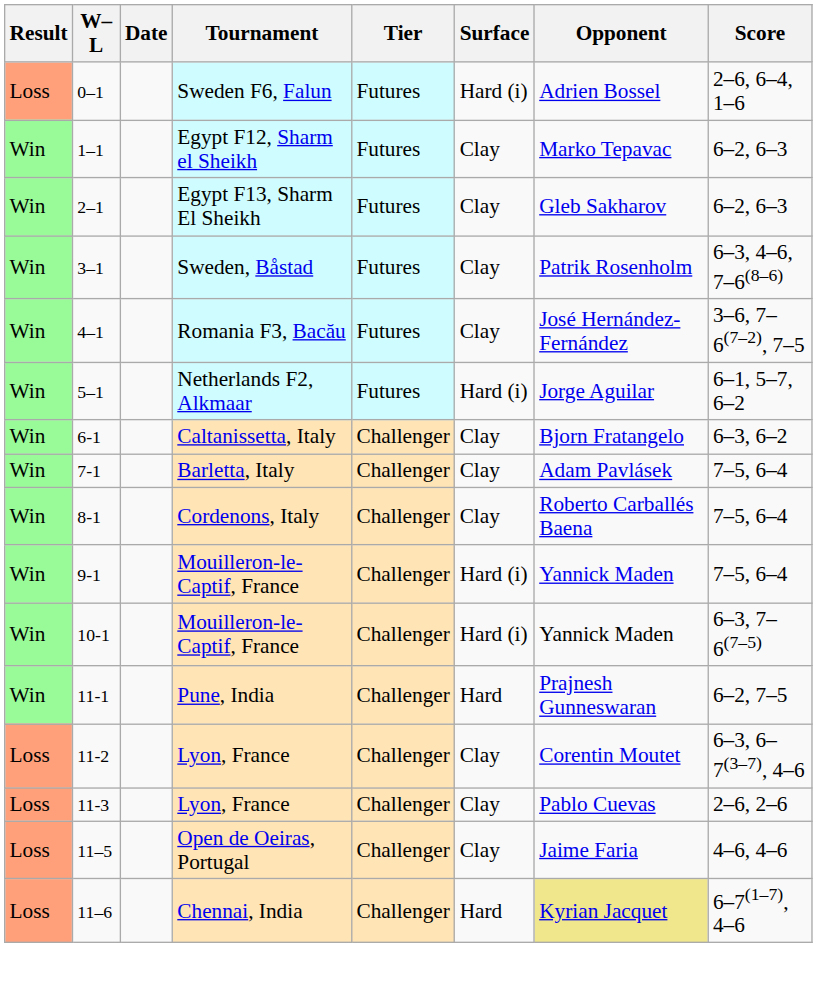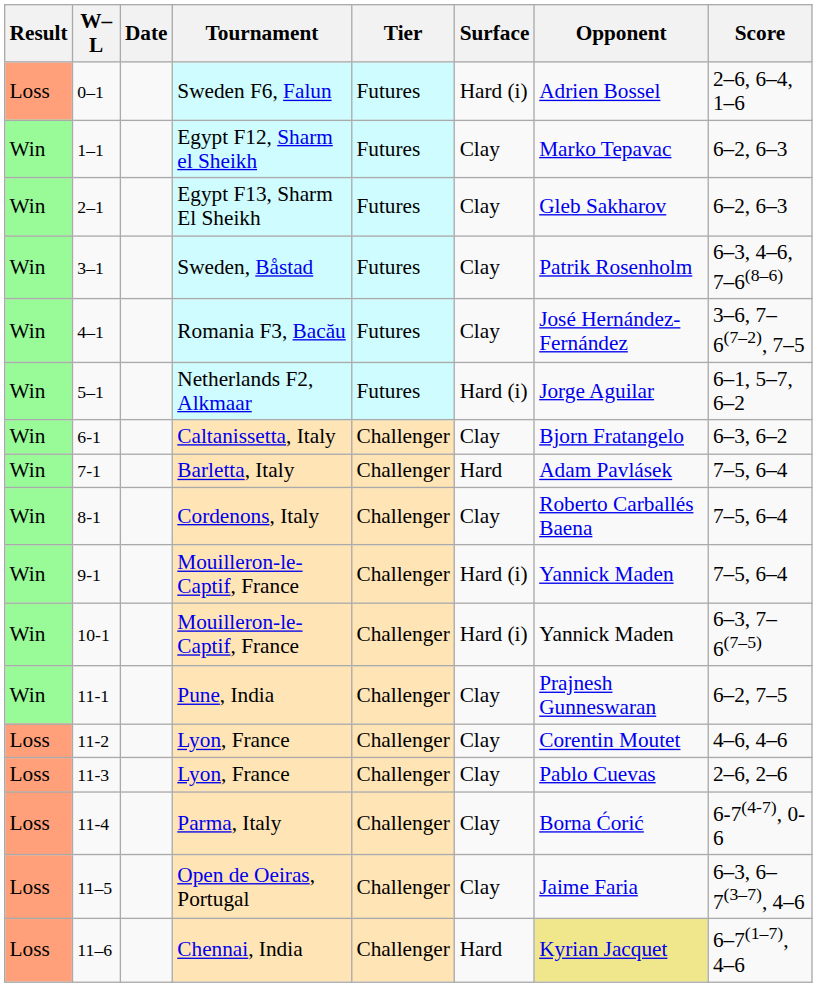 <table class="sortable wikitable">
 <tr>
 <th>Result</th>
 <th class="unsortable">W–L</th>
 <th>Date</th>
 <th>Tournament</th>
 <th>Tier</th>
 <th>Surface</th>
 <th>Opponent</th>
 <th class="unsortable">Score</th>
 </tr>
 <tr>
 <td bgcolor=ffa07a>Loss</td>
 <td><small>0–1</small></td>
 <td></td>
 <td bgcolor=cffcff>Sweden F6, <a href='#'>Falun</a></td>
 <td bgcolor=cffcff>Futures</td>
 <td>Hard (i)</td>
 <td> <a href='#'>Adrien Bossel</a></td>
 <td>2–6, 6–4, 1–6</td>
 </tr>
 <tr>
 <td bgcolor=98fb98>Win</td>
 <td><small>1–1</small></td>
 <td></td>
 <td bgcolor=cffcff>Egypt F12, <a href='#'>Sharm el Sheikh</a></td>
 <td bgcolor=cffcff>Futures</td>
 <td>Clay</td>
 <td> <a href='#'>Marko Tepavac</a></td>
 <td>6–2, 6–3</td>
 </tr>
 <tr>
 <td bgcolor=98fb98>Win</td>
 <td><small>2–1</small></td>
 <td></td>
 <td bgcolor=cffcff>Egypt F13, Sharm El Sheikh</td>
 <td bgcolor=cffcff>Futures</td>
 <td>Clay</td>
 <td> <a href='#'>Gleb Sakharov</a></td>
 <td>6–2, 6–3</td>
 </tr>
 <tr>
 <td bgcolor=98fb98>Win</td>
 <td><small>3–1</small></td>
 <td></td>
 <td bgcolor=cffcff>Sweden, <a href='#'>Båstad</a></td>
 <td bgcolor=cffcff>Futures</td>
 <td>Clay</td>
 <td> <a href='#'>Patrik Rosenholm</a></td>
 <td>6–3, 4–6, 7–6<sup>(8–6)</sup></td>
 </tr>
 <tr>
 <td bgcolor=98fb98>Win</td>
 <td><small>4–1</small></td>
 <td></td>
 <td bgcolor=cffcff>Romania F3, <a href='#'>Bacău</a></td>
 <td bgcolor=cffcff>Futures</td>
 <td>Clay</td>
 <td> <a href='#'>José Hernández-Fernández</a></td>
 <td>3–6, 7–6<sup>(7–2)</sup>, 7–5</td>
 </tr>
 <tr>
 <td bgcolor=98fb98>Win</td>
 <td><small>5–1</small></td>
 <td></td>
 <td bgcolor=cffcff>Netherlands F2, <a href='#'>Alkmaar</a></td>
 <td bgcolor=cffcff>Futures</td>
 <td>Hard (i)</td>
 <td> <a href='#'>Jorge Aguilar</a></td>
 <td>6–1, 5–7, 6–2</td>
 </tr>
 <tr>
 <td bgcolor=98fb98>Win</td>
 <td><small>6-1</small></td>
 <td><a href='#'></a></td>
 <td bgcolor=moccasin><a href='#'>Caltanissetta</a>, Italy</td>
 <td bgcolor=moccasin>Challenger</td>
 <td>Clay</td>
 <td> <a href='#'>Bjorn Fratangelo</a></td>
 <td>6–3, 6–2</td>
 </tr>
 <tr>
 <td bgcolor=98fb98>Win</td>
 <td><small>7-1</small></td>
 <td><a href='#'></a></td>
 <td bgcolor=moccasin><a href='#'>Barletta</a>, Italy</td>
 <td bgcolor=moccasin>Challenger</td>
-<td>Clay</td>
+<td>Hard</td>
 <td> <a href='#'>Adam Pavlásek</a></td>
 <td>7–5, 6–4</td>
 </tr>
 <tr>
 <td bgcolor=98fb98>Win</td>
 <td><small>8-1</small></td>
 <td><a href='#'></a></td>
 <td bgcolor=moccasin><a href='#'>Cordenons</a>, Italy</td>
 <td bgcolor=moccasin>Challenger</td>
 <td>Clay</td>
 <td> <a href='#'>Roberto Carballés Baena</a></td>
 <td>7–5, 6–4</td>
 </tr>
 <tr>
 <td bgcolor=98fb98>Win</td>
 <td><small>9-1</small></td>
 <td><a href='#'></a></td>
 <td bgcolor=moccasin><a href='#'>Mouilleron-le-Captif</a>, France</td>
 <td bgcolor=moccasin>Challenger</td>
 <td>Hard (i)</td>
 <td> <a href='#'>Yannick Maden</a></td>
 <td>7–5, 6–4</td>
 </tr>
 <tr>
 <td bgcolor=98fb98>Win</td>
 <td><small>10-1</small></td>
 <td><a href='#'></a></td>
 <td bgcolor=moccasin><a href='#'>Mouilleron-le-Captif</a>, France</td>
 <td bgcolor=moccasin>Challenger</td>
 <td>Hard (i)</td>
 <td> Yannick Maden</td>
 <td>6–3, 7–6<sup>(7–5)</sup></td>
 </tr>
 <tr>
 <td bgcolor=98fb98>Win</td>
 <td><small>11-1</small></td>
 <td><a href='#'></a></td>
 <td bgcolor=moccasin><a href='#'>Pune</a>, India</td>
 <td bgcolor=moccasin>Challenger</td>
-<td>Hard</td>
+<td>Clay</td>
 <td> <a href='#'>Prajnesh Gunneswaran</a></td>
 <td>6–2, 7–5</td>
 </tr>
 <tr>
 <td bgcolor=ffa07a>Loss</td>
 <td><small>11-2</small></td>
 <td><a href='#'></a></td>
 <td bgcolor=moccasin><a href='#'>Lyon</a>, France</td>
 <td bgcolor=moccasin>Challenger</td>
 <td>Clay</td>
 <td> <a href='#'>Corentin Moutet</a></td>
-<td>6–3, 6–7<sup>(3–7)</sup>, 4–6</td>
+<td>4–6, 4–6</td>
 </tr>
 <tr>
 <td bgcolor=ffa07a>Loss</td>
 <td><small>11-3</small></td>
 <td><a href='#'></a></td>
 <td bgcolor=moccasin><a href='#'>Lyon</a>, France</td>
 <td bgcolor=moccasin>Challenger</td>
 <td>Clay</td>
 <td> <a href='#'>Pablo Cuevas</a></td>
 <td>2–6, 2–6</td>
 </tr>
 <tr>
 <td bgcolor=ffa07a>Loss</td>
+<td><small>11-4</small></td>
+<td><a href='#'></a></td>
+<td bgcolor=moccasin><a href='#'>Parma</a>, Italy</td>
+<td bgcolor=moccasin>Challenger</td>
+<td>Clay</td>
+<td> <a href='#'>Borna Ćorić</a></td>
+<td>6-7<sup>(4-7)</sup>, 0-6</td>
+</tr>
+<tr>
+<td bgcolor=ffa07a>Loss</td>
 <td><small>11–5</small></td>
 <td><a href='#'></a></td>
 <td style="background:moccasin;"><a href='#'>Open de Oeiras</a>, Portugal</td>
 <td style="background:moccasin;">Challenger</td>
 <td>Clay</td>
 <td> <a href='#'>Jaime Faria</a></td>
-<td>4–6, 4–6</td>
+<td>6–3, 6–7<sup>(3–7)</sup>, 4–6</td>
 </tr>
 <tr>
 <td bgcolor=ffa07a>Loss</td>
 <td><small>11–6</small></td>
 <td><a href='#'></a></td>
 <td style="background:moccasin;"><a href='#'>Chennai</a>, India</td>
 <td style="background:moccasin;">Challenger</td>
 <td>Hard</td>
 <td style="background: khaki;"> <a href='#'>Kyrian Jacquet</a></td>
 <td>6–7<sup>(1–7)</sup>, 4–6</td>
 </tr>
 </table>
